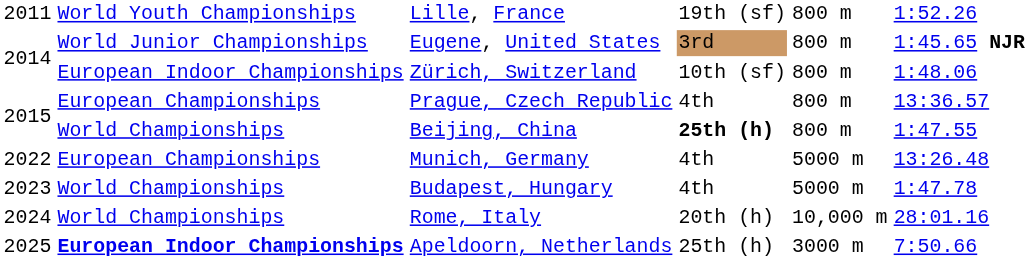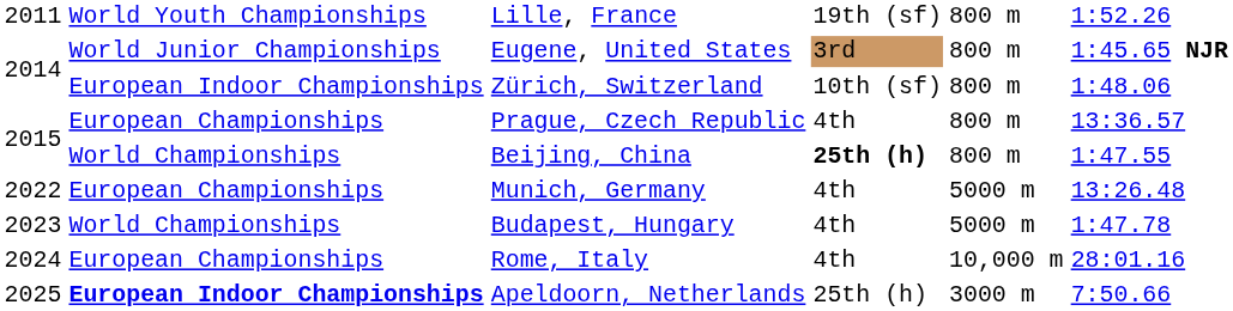 <table>
 <tr>
 <td>2011</td>
 <td><a href='#'>World Youth Championships</a></td>
 <td><a href='#'>Lille</a>, <a href='#'>France</a></td>
 <td>19th (sf)</td>
 <td>800 m</td>
 <td><a href='#'>1:52.26</a></td>
 </tr>
 <tr>
 <td rowspan=2>2014</td>
 <td><a href='#'>World Junior Championships</a></td>
 <td><a href='#'>Eugene</a>, <a href='#'>United States</a></td>
 <td bgcolor=cc9966>3rd</td>
 <td>800 m</td>
 <td><a href='#'>1:45.65</a> <strong>NJR</strong></td>
 </tr>
 <tr>
 <td><a href='#'>European Indoor Championships</a></td>
 <td><a href='#'>Zürich, Switzerland</a></td>
 <td>10th (sf)</td>
 <td>800 m</td>
 <td><a href='#'>1:48.06</a></td>
 </tr>
 <tr>
 <td rowspan=2>2015</td>
 <td><a href='#'>European Championships</a></td>
 <td><a href='#'>Prague, Czech Republic</a></td>
 <td>4th</td>
 <td>800 m</td>
 <td><a href='#'>13:36.57</a></td>
 </tr>
 <tr>
 <td><a href='#'>World Championships</a></td>
 <td><a href='#'>Beijing, China</a></td>
 <td><strong>25th (h)</strong></td>
 <td>800 m</td>
 <td><a href='#'>1:47.55</a></td>
 </tr>
 <tr>
 <td>2022</td>
 <td><a href='#'>European Championships</a></td>
 <td><a href='#'>Munich, Germany</a></td>
 <td>4th</td>
 <td>5000 m</td>
 <td><a href='#'>13:26.48</a></td>
 </tr>
 <tr>
 <td>2023</td>
 <td><a href='#'>World Championships</a></td>
 <td><a href='#'>Budapest, Hungary</a></td>
 <td>4th</td>
 <td>5000 m</td>
 <td><a href='#'>1:47.78</a></td>
 </tr>
 <tr>
 <td>2024</td>
-<td><a href='#'>World Championships</a></td>
+<td><a href='#'>European Championships</a></td>
 <td><a href='#'>Rome, Italy</a></td>
-<td>20th (h)</td>
+<td>4th</td>
 <td>10,000 m</td>
 <td><a href='#'>28:01.16</a></td>
 </tr>
 <tr>
 <td>2025</td>
 <td><strong><a href='#'>European Indoor Championships</a></strong></td>
 <td><a href='#'>Apeldoorn, Netherlands</a></td>
 <td>25th (h)</td>
 <td>3000 m</td>
 <td><a href='#'>7:50.66</a></td>
 </tr>
 </table>
